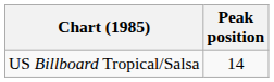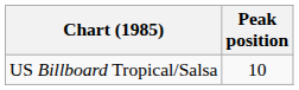 <table class="wikitable">
 <tr>
 <th>Chart (1985)</th>
 <th>Peak<br>position</th>
 </tr>
 <tr>
 <td>US <em>Billboard</em> Tropical/Salsa</td>
-<td align="center">14</td>
+<td align="center">10</td>
 </tr>
 </table>
